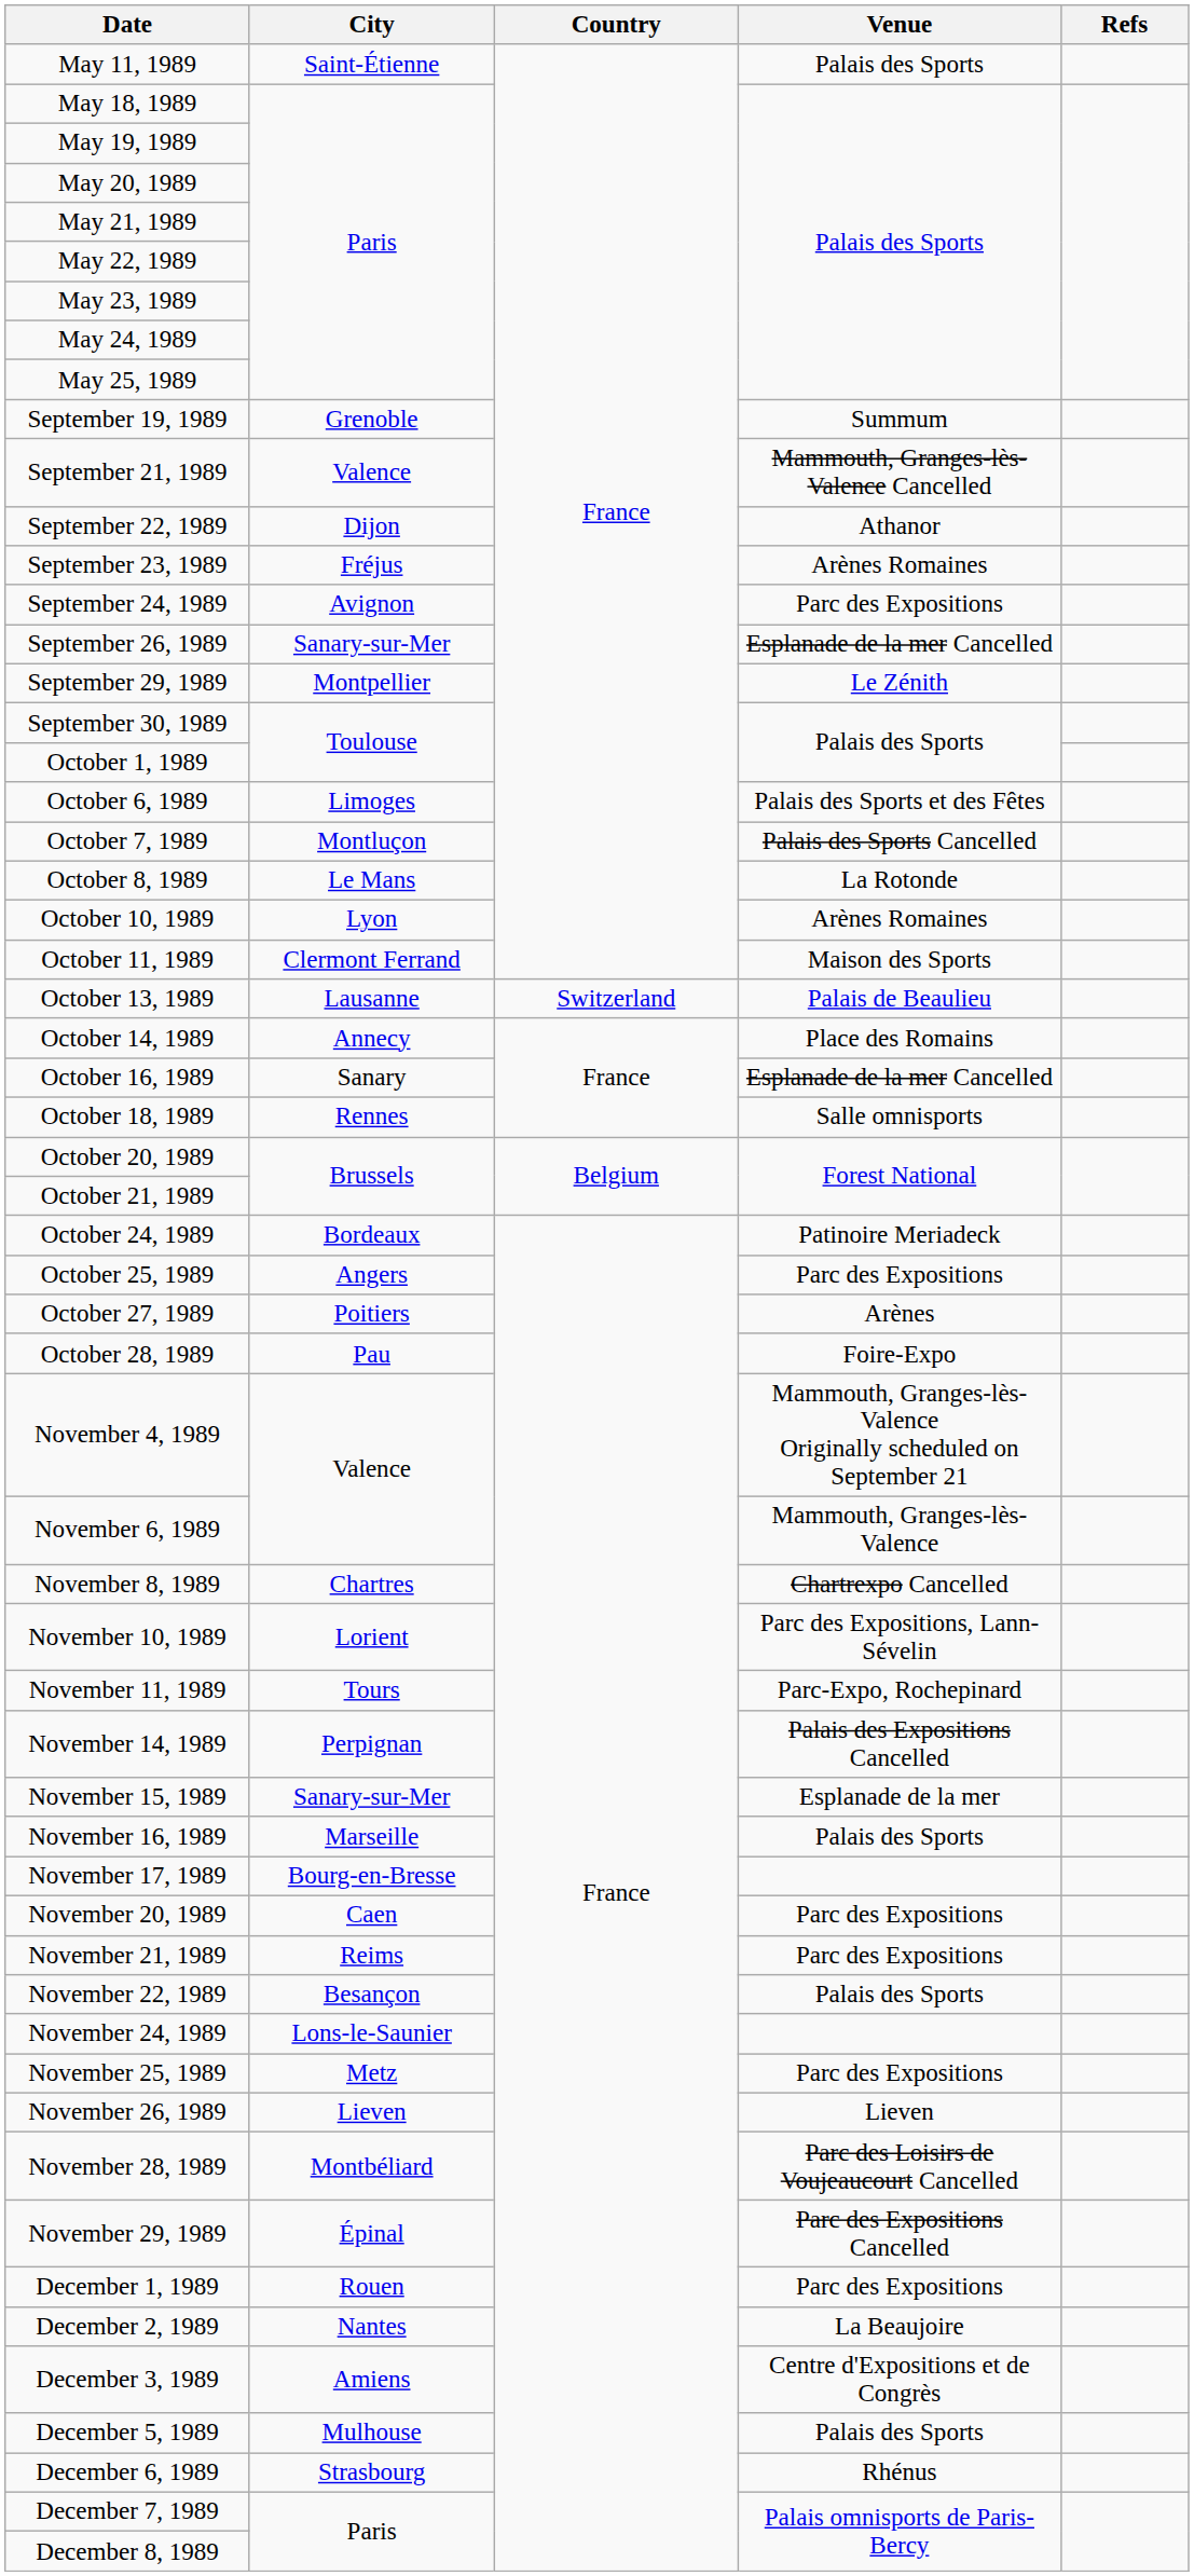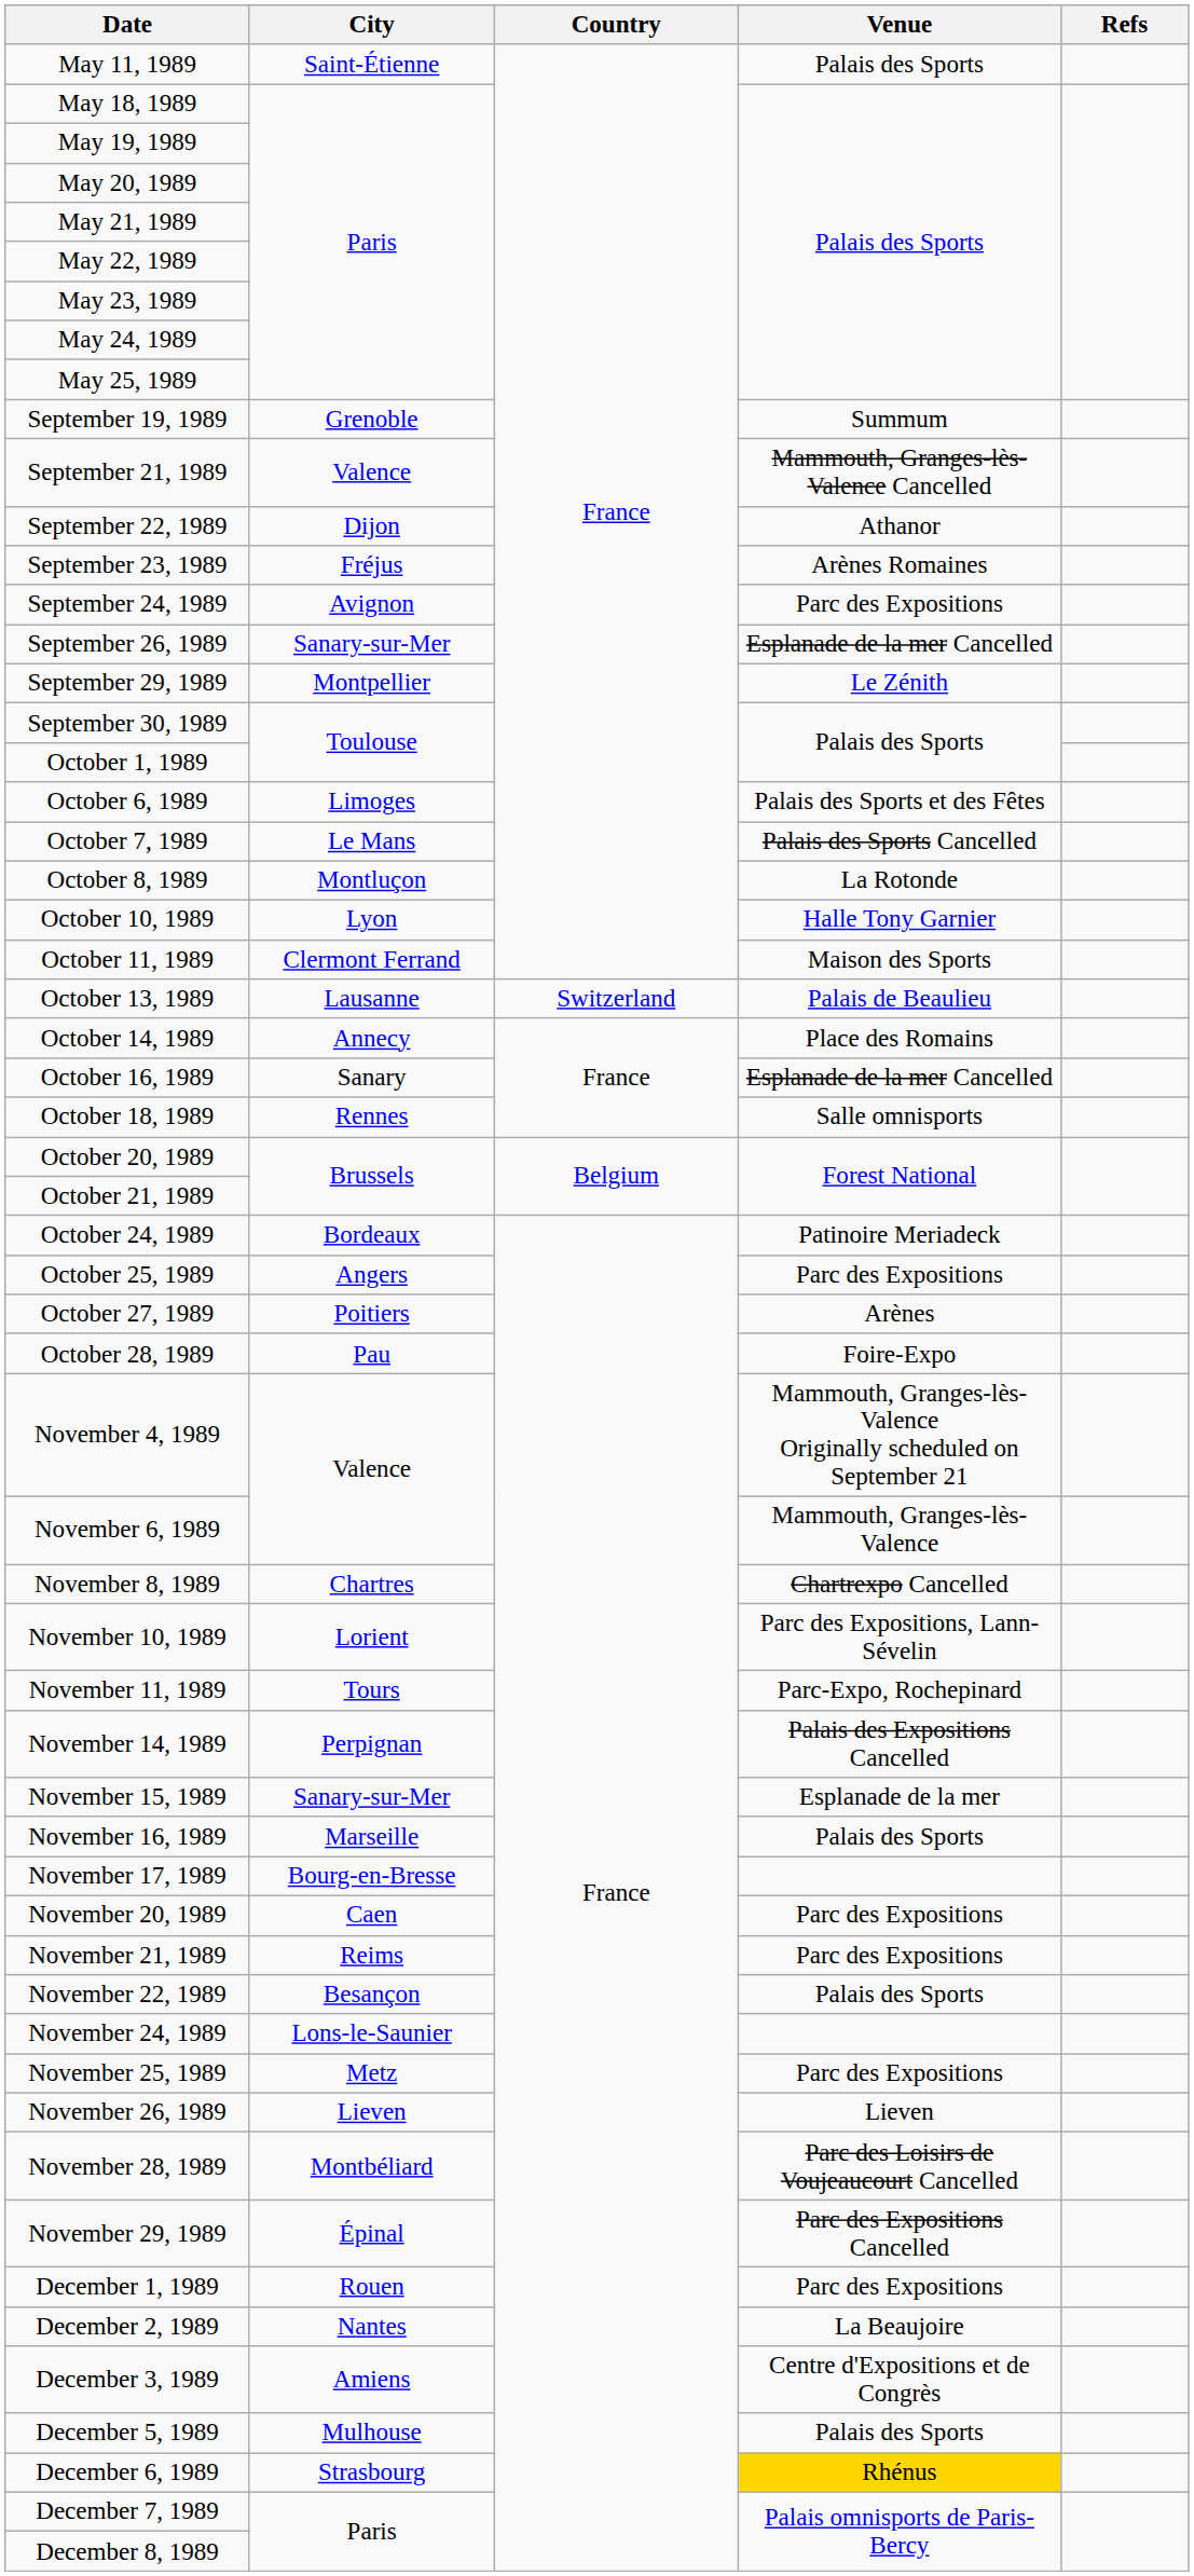 <table class="wikitable" style="text-align:center;">
 <tr>
 <th width="150">Date</th>
 <th width="150">City</th>
 <th width="150">Country</th>
 <th width="200">Venue</th>
 <th width="75">Refs</th>
 </tr>
 <tr>
 <td>May 11, 1989</td>
 <td><a href='#'>Saint-Étienne</a></td>
 <td rowspan="23"><a href='#'>France</a></td>
 <td>Palais des Sports</td>
 <td></td>
 </tr>
 <tr>
 <td>May 18, 1989</td>
 <td rowspan="8"><a href='#'>Paris</a></td>
 <td rowspan="8"><a href='#'>Palais des Sports</a></td>
 <td rowspan="8"></td>
 </tr>
 <tr>
 <td>May 19, 1989</td>
 </tr>
 <tr>
 <td>May 20, 1989</td>
 </tr>
 <tr>
 <td>May 21, 1989</td>
 </tr>
 <tr>
 <td>May 22, 1989</td>
 </tr>
 <tr>
 <td>May 23, 1989</td>
 </tr>
 <tr>
 <td>May 24, 1989</td>
 </tr>
 <tr>
 <td>May 25, 1989</td>
 </tr>
 <tr>
 <td>September 19, 1989</td>
 <td><a href='#'>Grenoble</a></td>
 <td>Summum</td>
 <td></td>
 </tr>
 <tr>
 <td>September 21, 1989</td>
 <td><a href='#'>Valence</a></td>
 <td><s>Mammouth, Granges-lès-Valence</s> Cancelled</td>
 <td></td>
 </tr>
 <tr>
 <td>September 22, 1989</td>
 <td><a href='#'>Dijon</a></td>
 <td>Athanor</td>
 <td></td>
 </tr>
 <tr>
 <td>September 23, 1989</td>
 <td><a href='#'>Fréjus</a></td>
 <td>Arènes Romaines</td>
 <td></td>
 </tr>
 <tr>
 <td>September 24, 1989</td>
 <td><a href='#'>Avignon</a></td>
 <td>Parc des Expositions</td>
 <td></td>
 </tr>
 <tr>
 <td>September 26, 1989</td>
 <td><a href='#'>Sanary-sur-Mer</a></td>
 <td><s>Esplanade de la mer</s> Cancelled</td>
 <td></td>
 </tr>
 <tr>
 <td>September 29, 1989</td>
 <td><a href='#'>Montpellier</a></td>
 <td><a href='#'>Le Zénith</a></td>
 <td></td>
 </tr>
 <tr>
 <td>September 30, 1989</td>
 <td rowspan="2"><a href='#'>Toulouse</a></td>
 <td rowspan="2">Palais des Sports</td>
 <td></td>
 </tr>
 <tr>
 <td>October 1, 1989</td>
 </tr>
 <tr>
 <td>October 6, 1989</td>
 <td><a href='#'>Limoges</a></td>
 <td>Palais des Sports et des Fêtes</td>
 <td></td>
 </tr>
 <tr>
 <td>October 7, 1989</td>
-<td><a href='#'>Montluçon</a></td>
+<td><a href='#'>Le Mans</a></td>
 <td><s>Palais des Sports</s> Cancelled</td>
 <td></td>
 </tr>
 <tr>
 <td>October 8, 1989</td>
-<td><a href='#'>Le Mans</a></td>
+<td><a href='#'>Montluçon</a></td>
 <td>La Rotonde</td>
 <td></td>
 </tr>
 <tr>
 <td>October 10, 1989</td>
 <td><a href='#'>Lyon</a></td>
-<td>Arènes Romaines</td>
+<td><a href='#'>Halle Tony Garnier</a></td>
 <td></td>
 </tr>
 <tr>
 <td>October 11, 1989</td>
 <td><a href='#'>Clermont Ferrand</a></td>
 <td>Maison des Sports</td>
 <td></td>
 </tr>
 <tr>
 <td>October 13, 1989</td>
 <td><a href='#'>Lausanne</a></td>
 <td><a href='#'>Switzerland</a></td>
 <td><a href='#'>Palais de Beaulieu</a></td>
 <td></td>
 </tr>
 <tr>
 <td>October 14, 1989</td>
 <td><a href='#'>Annecy</a></td>
 <td rowspan="3">France</td>
 <td>Place des Romains</td>
 <td></td>
 </tr>
 <tr>
 <td>October 16, 1989</td>
 <td>Sanary</td>
 <td><s>Esplanade de la mer</s> Cancelled</td>
 <td></td>
 </tr>
 <tr>
 <td>October 18, 1989</td>
 <td><a href='#'>Rennes</a></td>
 <td>Salle omnisports</td>
 <td></td>
 </tr>
 <tr>
 <td>October 20, 1989</td>
 <td rowspan="2"><a href='#'>Brussels</a></td>
 <td rowspan="2"><a href='#'>Belgium</a></td>
 <td rowspan="2"><a href='#'>Forest National</a></td>
 <td rowspan="2"></td>
 </tr>
 <tr>
 <td>October 21, 1989</td>
 </tr>
 <tr>
 <td>October 24, 1989</td>
 <td><a href='#'>Bordeaux</a></td>
 <td rowspan="28">France</td>
 <td>Patinoire Meriadeck</td>
 <td></td>
 </tr>
 <tr>
 <td>October 25, 1989</td>
 <td><a href='#'>Angers</a></td>
 <td>Parc des Expositions</td>
 <td></td>
 </tr>
 <tr>
 <td>October 27, 1989</td>
 <td><a href='#'>Poitiers</a></td>
 <td>Arènes</td>
 <td></td>
 </tr>
 <tr>
 <td>October 28, 1989</td>
 <td><a href='#'>Pau</a></td>
 <td>Foire-Expo</td>
 <td></td>
 </tr>
 <tr>
 <td>November 4, 1989</td>
 <td rowspan="2">Valence</td>
 <td>Mammouth, Granges-lès-Valence<br>Originally scheduled on September 21</td>
 <td></td>
 </tr>
 <tr>
 <td>November 6, 1989</td>
 <td>Mammouth, Granges-lès-Valence</td>
 <td></td>
 </tr>
 <tr>
 <td>November 8, 1989</td>
 <td><a href='#'>Chartres</a></td>
 <td><s>Chartrexpo</s> Cancelled</td>
 <td></td>
 </tr>
 <tr>
 <td>November 10, 1989</td>
 <td><a href='#'>Lorient</a></td>
 <td>Parc des Expositions, Lann-Sévelin</td>
 <td></td>
 </tr>
 <tr>
 <td>November 11, 1989</td>
 <td><a href='#'>Tours</a></td>
 <td>Parc-Expo, Rochepinard</td>
 <td></td>
 </tr>
 <tr>
 <td>November 14, 1989</td>
 <td><a href='#'>Perpignan</a></td>
 <td><s>Palais des Expositions</s> Cancelled</td>
 <td></td>
 </tr>
 <tr>
 <td>November 15, 1989</td>
 <td><a href='#'>Sanary-sur-Mer</a></td>
 <td>Esplanade de la mer</td>
 <td></td>
 </tr>
 <tr>
 <td>November 16, 1989</td>
 <td><a href='#'>Marseille</a></td>
 <td>Palais des Sports</td>
 <td></td>
 </tr>
 <tr>
 <td>November 17, 1989</td>
 <td><a href='#'>Bourg-en-Bresse</a></td>
 <td></td>
 <td></td>
 </tr>
 <tr>
 <td>November 20, 1989</td>
 <td><a href='#'>Caen</a></td>
 <td>Parc des Expositions</td>
 <td></td>
 </tr>
 <tr>
 <td>November 21, 1989</td>
 <td><a href='#'>Reims</a></td>
 <td>Parc des Expositions</td>
 <td></td>
 </tr>
 <tr>
 <td>November 22, 1989</td>
 <td><a href='#'>Besançon</a></td>
 <td>Palais des Sports</td>
 <td></td>
 </tr>
 <tr>
 <td>November 24, 1989</td>
 <td><a href='#'>Lons-le-Saunier</a></td>
 <td></td>
 <td></td>
 </tr>
 <tr>
 <td>November 25, 1989</td>
 <td><a href='#'>Metz</a></td>
 <td>Parc des Expositions</td>
 <td></td>
 </tr>
 <tr>
 <td>November 26, 1989</td>
 <td><a href='#'>Lieven</a></td>
 <td>Lieven</td>
 <td></td>
 </tr>
 <tr>
 <td>November 28, 1989</td>
 <td><a href='#'>Montbéliard</a></td>
 <td><s>Parc des Loisirs de Voujeaucourt</s> Cancelled</td>
 <td></td>
 </tr>
 <tr>
 <td>November 29, 1989</td>
 <td><a href='#'>Épinal</a></td>
 <td><s>Parc des Expositions</s> Cancelled</td>
 <td></td>
 </tr>
 <tr>
 <td>December 1, 1989</td>
 <td><a href='#'>Rouen</a></td>
 <td>Parc des Expositions</td>
 <td></td>
 </tr>
 <tr>
 <td>December 2, 1989</td>
 <td><a href='#'>Nantes</a></td>
 <td>La Beaujoire</td>
 <td></td>
 </tr>
 <tr>
 <td>December 3, 1989</td>
 <td><a href='#'>Amiens</a></td>
 <td>Centre d'Expositions et de Congrès</td>
 <td></td>
 </tr>
 <tr>
 <td>December 5, 1989</td>
 <td><a href='#'>Mulhouse</a></td>
 <td>Palais des Sports</td>
 <td></td>
 </tr>
 <tr>
 <td>December 6, 1989</td>
 <td><a href='#'>Strasbourg</a></td>
-<td>Rhénus</td>
+<td style="background: gold;">Rhénus</td>
 <td></td>
 </tr>
 <tr>
 <td>December 7, 1989</td>
 <td rowspan="2">Paris</td>
 <td rowspan="2"><a href='#'>Palais omnisports de Paris-Bercy</a></td>
 <td rowspan="2"></td>
 </tr>
 <tr>
 <td>December 8, 1989</td>
 </tr>
 </table>
